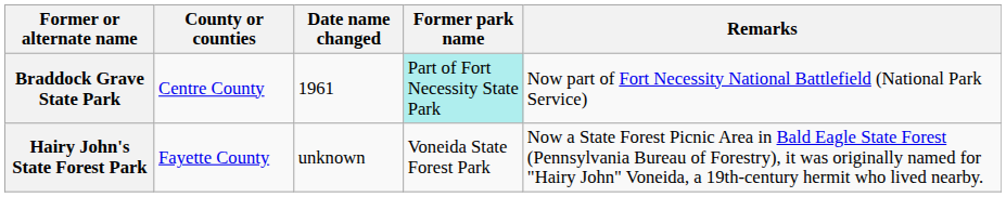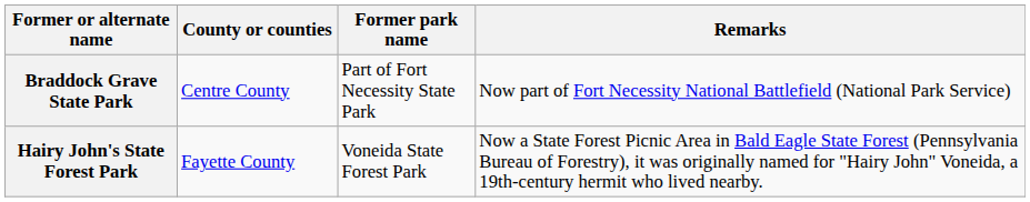 <table class="wikitable sortable" style="width:100%">
 <tr>
 <th style="width:15%;" scope="col">Former or alternate name</th>
 <th style="width:14%;" scope="col">County or counties</th>
-<th style="width:11%;" scope="col">Date name changed</th>
 <th style="width:12%;" scope="col">Former park name</th>
 <th style="width:48%;" class="unsortable" scope="col">Remarks</th>
 </tr>
 <tr>
 <th scope="row">Braddock Grave State Park</th>
 <td><a href='#'>Centre County</a></td>
-<td>1961</td>
-<td style="background: paleturquoise;">Part of Fort Necessity State Park</td>
+<td>Part of Fort Necessity State Park</td>
 <td>Now part of <a href='#'>Fort Necessity National Battlefield</a> (National Park Service)</td>
 </tr>
 <tr>
 <th scope="row">Hairy John's State Forest Park</th>
 <td><a href='#'>Fayette County</a></td>
-<td>unknown</td>
 <td>Voneida State Forest Park</td>
 <td>Now a State Forest Picnic Area in <a href='#'>Bald Eagle State Forest</a> (Pennsylvania Bureau of Forestry), it was originally named for "Hairy John" Voneida, a 19th-century hermit who lived nearby.</td>
 </tr>
 </table>
